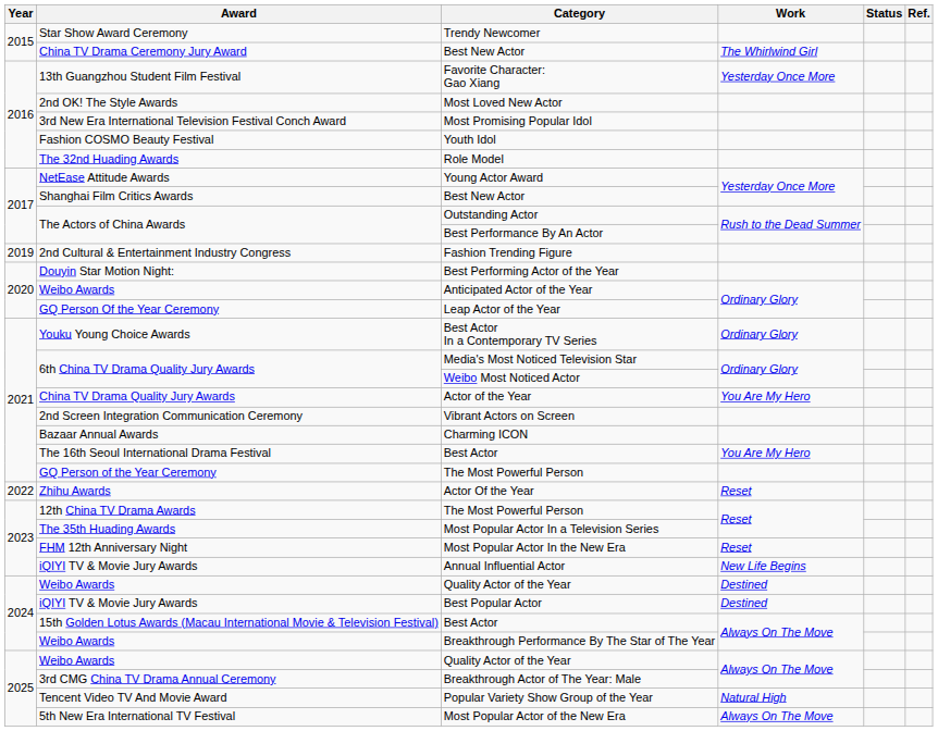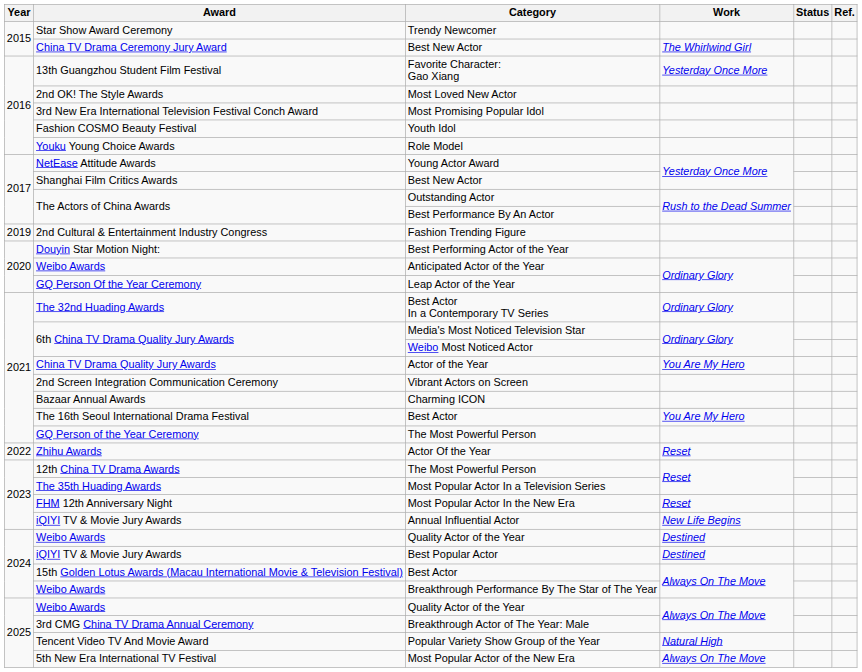 <table class="wikitable">
 <tr>
 <th>Year</th>
 <th>Award</th>
 <th>Category</th>
 <th>Work</th>
 <th>Status</th>
 <th>Ref.</th>
 </tr>
 <tr>
 <td rowspan=2>2015</td>
 <td>Star Show Award Ceremony</td>
 <td>Trendy Newcomer</td>
 <td></td>
 <td></td>
 <td></td>
 </tr>
 <tr>
 <td><a href='#'>China TV Drama Ceremony Jury Award</a></td>
 <td>Best New Actor</td>
 <td><em><a href='#'>The Whirlwind Girl</a></em></td>
 <td></td>
 <td></td>
 </tr>
 <tr>
 <td rowspan=5>2016</td>
 <td>13th Guangzhou Student Film Festival</td>
 <td>Favorite Character:<br>Gao Xiang</td>
 <td><em><a href='#'>Yesterday Once More</a></em></td>
 <td></td>
 <td></td>
 </tr>
 <tr>
 <td>2nd OK! The Style Awards</td>
 <td>Most Loved New Actor</td>
 <td></td>
 <td></td>
 <td></td>
 </tr>
 <tr>
 <td>3rd New Era International Television Festival Conch Award</td>
 <td>Most Promising Popular Idol</td>
 <td></td>
 <td></td>
 <td></td>
 </tr>
 <tr>
 <td>Fashion COSMO Beauty Festival</td>
 <td>Youth Idol</td>
 <td></td>
 <td></td>
 <td></td>
 </tr>
 <tr>
-<td><a href='#'>The 32nd Huading Awards</a></td>
+<td><a href='#'>Youku</a> Young Choice Awards</td>
 <td>Role Model</td>
 <td></td>
 <td></td>
 <td></td>
 </tr>
 <tr>
 <td rowspan=4>2017</td>
 <td><a href='#'>NetEase</a> Attitude Awards</td>
 <td>Young Actor Award</td>
 <td rowspan=2><em><a href='#'>Yesterday Once More</a></em></td>
 <td></td>
 <td></td>
 </tr>
 <tr>
 <td>Shanghai Film Critics Awards</td>
 <td>Best New Actor</td>
 <td></td>
 <td></td>
 </tr>
 <tr>
 <td rowspan=2>The Actors of China Awards</td>
 <td>Outstanding Actor</td>
 <td rowspan=2><em><a href='#'>Rush to the Dead Summer</a></em></td>
 <td></td>
 <td></td>
 </tr>
 <tr>
 <td>Best Performance By An Actor</td>
 <td></td>
 <td></td>
 </tr>
 <tr>
 <td>2019</td>
 <td>2nd Cultural & Entertainment Industry Congress</td>
 <td>Fashion Trending Figure</td>
 <td></td>
 <td></td>
 <td></td>
 </tr>
 <tr>
 <td rowspan=3>2020</td>
 <td><a href='#'>Douyin</a> Star Motion Night:</td>
 <td>Best Performing Actor of the Year</td>
 <td></td>
 <td></td>
 <td></td>
 </tr>
 <tr>
 <td><a href='#'>Weibo Awards</a></td>
 <td>Anticipated Actor of the Year</td>
 <td rowspan=2><em><a href='#'>Ordinary Glory</a></em></td>
 <td></td>
 <td></td>
 </tr>
 <tr>
 <td><a href='#'>GQ Person Of the Year Ceremony</a></td>
 <td>Leap Actor of the Year</td>
 <td></td>
 <td></td>
 </tr>
 <tr>
 <td rowspan=8>2021</td>
-<td><a href='#'>Youku</a> Young Choice Awards</td>
+<td><a href='#'>The 32nd Huading Awards</a></td>
 <td>Best Actor<br>In a Contemporary TV Series</td>
 <td><em><a href='#'>Ordinary Glory</a></em></td>
 <td></td>
 <td></td>
 </tr>
 <tr>
 <td rowspan=2>6th <a href='#'>China TV Drama Quality Jury Awards</a></td>
 <td>Media's Most Noticed Television Star</td>
 <td rowspan=2><em><a href='#'>Ordinary Glory</a></em></td>
 <td></td>
 <td></td>
 </tr>
 <tr>
 <td><a href='#'>Weibo</a> Most Noticed Actor</td>
 <td></td>
 <td></td>
 </tr>
 <tr>
 <td><a href='#'>China TV Drama Quality Jury Awards</a></td>
 <td>Actor of the Year</td>
 <td><em><a href='#'>You Are My Hero</a></em></td>
 <td></td>
 <td></td>
 </tr>
 <tr>
 <td>2nd Screen Integration Communication Ceremony</td>
 <td>Vibrant Actors on Screen</td>
 <td></td>
 <td></td>
 <td></td>
 </tr>
 <tr>
 <td>Bazaar Annual Awards</td>
 <td>Charming ICON</td>
 <td></td>
 <td></td>
 <td></td>
 </tr>
 <tr>
 <td>The 16th Seoul International Drama Festival</td>
 <td>Best Actor</td>
 <td><em><a href='#'>You Are My Hero</a></em></td>
 <td></td>
 <td></td>
 </tr>
 <tr>
 <td><a href='#'>GQ Person of the Year Ceremony</a></td>
 <td>The Most Powerful Person</td>
 <td></td>
 <td></td>
 <td></td>
 </tr>
 <tr>
 <td>2022</td>
 <td><a href='#'>Zhihu Awards</a></td>
 <td>Actor Of the Year</td>
 <td><em><a href='#'>Reset</a></em></td>
 <td></td>
 <td></td>
 </tr>
 <tr>
 <td rowspan=4>2023</td>
 <td>12th <a href='#'>China TV Drama Awards</a></td>
 <td>The Most Powerful Person</td>
 <td rowspan=2><em><a href='#'>Reset</a></em></td>
 <td></td>
 <td></td>
 </tr>
 <tr>
 <td><a href='#'>The 35th Huading Awards</a></td>
 <td>Most Popular Actor In a Television Series</td>
 <td></td>
 <td></td>
 </tr>
 <tr>
 <td><a href='#'>FHM</a> 12th Anniversary Night</td>
 <td>Most Popular Actor In the New Era</td>
 <td><em><a href='#'>Reset</a></em></td>
 <td></td>
 <td></td>
 </tr>
 <tr>
 <td><a href='#'>iQIYI</a> TV & Movie Jury Awards</td>
 <td>Annual Influential Actor</td>
 <td><em><a href='#'>New Life Begins</a></em></td>
 <td></td>
 <td></td>
 </tr>
 <tr>
 <td rowspan=4>2024</td>
 <td><a href='#'>Weibo Awards</a></td>
 <td>Quality Actor of the Year</td>
 <td><em><a href='#'>Destined</a></em></td>
 <td></td>
 <td></td>
 </tr>
 <tr>
 <td><a href='#'>iQIYI</a> TV & Movie Jury Awards</td>
 <td>Best Popular Actor</td>
 <td><em><a href='#'>Destined</a></em></td>
 <td></td>
 <td></td>
 </tr>
 <tr>
 <td>15th <a href='#'>Golden Lotus Awards (Macau International Movie & Television Festival)</a></td>
 <td>Best Actor</td>
 <td rowspan=2><em><a href='#'>Always On The Move</a></em></td>
 <td></td>
 <td></td>
 </tr>
 <tr>
 <td><a href='#'>Weibo Awards</a></td>
 <td>Breakthrough Performance By The Star of The Year</td>
 <td></td>
 <td></td>
 </tr>
 <tr>
 <td rowspan=4>2025</td>
 <td><a href='#'>Weibo Awards</a></td>
 <td>Quality Actor of the Year</td>
 <td rowspan=2><em><a href='#'>Always On The Move</a></em></td>
 <td></td>
 <td></td>
 </tr>
 <tr>
 <td>3rd CMG <a href='#'>China TV Drama Annual Ceremony</a></td>
 <td>Breakthrough Actor of The Year: Male</td>
 <td></td>
 <td></td>
 </tr>
 <tr>
 <td>Tencent Video TV And Movie Award</td>
 <td>Popular Variety Show Group of the Year</td>
 <td><em><a href='#'>Natural High</a><br></em></td>
 <td></td>
 <td></td>
 </tr>
 <tr>
 <td>5th New Era International TV Festival</td>
 <td>Most Popular Actor of the New Era</td>
 <td><em><a href='#'>Always On The Move</a></em></td>
 <td></td>
 <td></td>
 </tr>
 </table>
